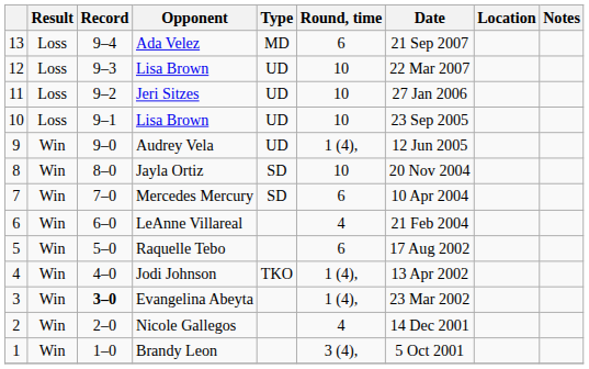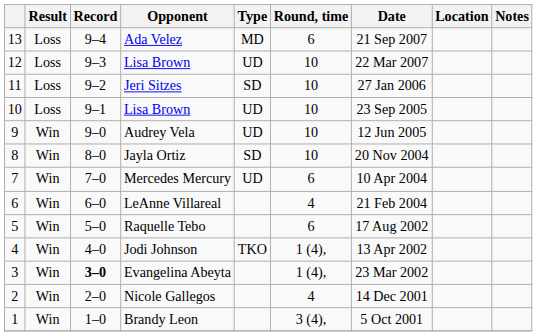 <table class="wikitable" style="text-align:center; font-size:95%">
 <tr>
 <th></th>
 <th>Result</th>
 <th>Record</th>
 <th>Opponent</th>
 <th>Type</th>
 <th>Round, time</th>
 <th>Date</th>
 <th>Location</th>
 <th>Notes</th>
 </tr>
 <tr>
 <td>13</td>
 <td>Loss</td>
 <td>9–4</td>
 <td style="text-align:left;"> <a href='#'>Ada Velez</a></td>
 <td>MD</td>
 <td>6</td>
 <td>21 Sep 2007</td>
 <td style="text-align:left;"> </td>
 <td></td>
 </tr>
 <tr>
 <td>12</td>
 <td>Loss</td>
 <td>9–3</td>
 <td style="text-align:left;"> <a href='#'>Lisa Brown</a></td>
 <td>UD</td>
 <td>10</td>
 <td>22 Mar 2007</td>
 <td style="text-align:left;"> </td>
 <td></td>
 </tr>
 <tr>
 <td>11</td>
 <td>Loss</td>
 <td>9–2</td>
 <td style="text-align:left;"> <a href='#'>Jeri Sitzes</a></td>
-<td>UD</td>
+<td>SD</td>
 <td>10</td>
 <td>27 Jan 2006</td>
 <td style="text-align:left;"> </td>
 <td></td>
 </tr>
 <tr>
 <td>10</td>
 <td>Loss</td>
 <td>9–1</td>
 <td style="text-align:left;"> <a href='#'>Lisa Brown</a></td>
 <td>UD</td>
 <td>10</td>
 <td>23 Sep 2005</td>
 <td style="text-align:left;"> </td>
 <td></td>
 </tr>
 <tr>
 <td>9</td>
 <td>Win</td>
 <td>9–0</td>
 <td style="text-align:left;"> Audrey Vela</td>
 <td>UD</td>
-<td>1 (4), </td>
+<td>10</td>
 <td>12 Jun 2005</td>
 <td style="text-align:left;"> </td>
 <td style="text-align:left;"></td>
 </tr>
 <tr>
 <td>8</td>
 <td>Win</td>
 <td>8–0</td>
 <td style="text-align:left;"> Jayla Ortiz</td>
 <td>SD</td>
 <td>10</td>
 <td>20 Nov 2004</td>
 <td style="text-align:left;"> </td>
 <td style="text-align:left;"></td>
 </tr>
 <tr>
 <td>7</td>
 <td>Win</td>
 <td>7–0</td>
 <td style="text-align:left;"> Mercedes Mercury</td>
-<td>SD</td>
+<td>UD</td>
 <td>6</td>
 <td>10 Apr 2004</td>
 <td style="text-align:left;"> </td>
 <td></td>
 </tr>
 <tr>
 <td>6</td>
 <td>Win</td>
 <td>6–0</td>
 <td style="text-align:left;"> LeAnne Villareal</td>
 <td></td>
 <td>4</td>
 <td>21 Feb 2004</td>
 <td style="text-align:left;"> </td>
 <td></td>
 </tr>
 <tr>
 <td>5</td>
 <td>Win</td>
 <td>5–0</td>
 <td style="text-align:left;"> Raquelle Tebo</td>
 <td></td>
 <td>6</td>
 <td>17 Aug 2002</td>
 <td style="text-align:left;"> </td>
 <td></td>
 </tr>
 <tr>
 <td>4</td>
 <td>Win</td>
 <td>4–0</td>
 <td style="text-align:left;"> Jodi Johnson</td>
 <td>TKO</td>
 <td>1 (4), </td>
 <td>13 Apr 2002</td>
 <td style="text-align:left;"> </td>
 <td></td>
 </tr>
 <tr>
 <td>3</td>
 <td>Win</td>
 <td><strong>3–0</strong></td>
 <td style="text-align:left;"> Evangelina Abeyta</td>
 <td></td>
 <td>1 (4), </td>
 <td>23 Mar 2002</td>
 <td style="text-align:left;"> </td>
 <td></td>
 </tr>
 <tr>
 <td>2</td>
 <td>Win</td>
 <td>2–0</td>
 <td style="text-align:left;"> Nicole Gallegos</td>
 <td></td>
 <td>4</td>
 <td>14 Dec 2001</td>
 <td style="text-align:left;"> </td>
 <td></td>
 </tr>
 <tr>
 <td>1</td>
 <td>Win</td>
 <td>1–0</td>
 <td style="text-align:left;"> Brandy Leon</td>
 <td></td>
 <td>3 (4), </td>
 <td>5 Oct 2001</td>
 <td style="text-align:left;"> </td>
 <td style="text-align:left;"></td>
 </tr>
 <tr>
 </tr>
 </table>
